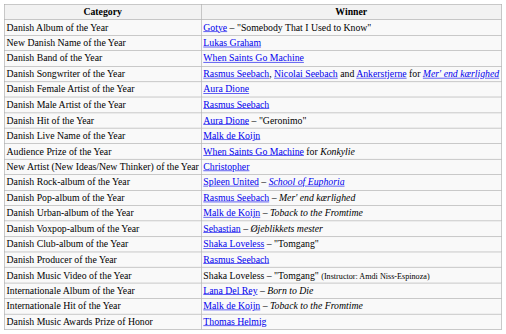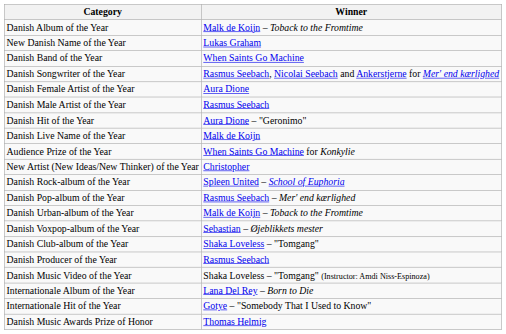 <table class="wikitable">
 <tr>
 <th>Category</th>
 <th>Winner</th>
 </tr>
 <tr>
 <td>Danish Album of the Year</td>
-<td><a href='#'>Gotye</a> – "Somebody That I Used to Know"</td>
+<td><a href='#'>Malk de Koijn</a> – <em>Toback to the Fromtime</em></td>
 </tr>
 <tr>
 <td>New Danish Name of the Year</td>
 <td><a href='#'>Lukas Graham</a></td>
 </tr>
 <tr>
 <td>Danish Band of the Year</td>
 <td><a href='#'>When Saints Go Machine</a></td>
 </tr>
 <tr>
 <td>Danish Songwriter of the Year</td>
 <td><a href='#'>Rasmus Seebach</a>, <a href='#'>Nicolai Seebach</a> and <a href='#'>Ankerstjerne</a> for <em><a href='#'>Mer' end kærlighed</a></em></td>
 </tr>
 <tr>
 <td>Danish Female Artist of the Year</td>
 <td><a href='#'>Aura Dione</a></td>
 </tr>
 <tr>
 <td>Danish Male Artist of the Year</td>
 <td><a href='#'>Rasmus Seebach</a></td>
 </tr>
 <tr>
 <td>Danish Hit of the Year</td>
 <td><a href='#'>Aura Dione</a> – "Geronimo"</td>
 </tr>
 <tr>
 <td>Danish Live Name of the Year</td>
 <td><a href='#'>Malk de Koijn</a></td>
 </tr>
 <tr>
 <td>Audience Prize of the Year</td>
 <td><a href='#'>When Saints Go Machine</a> for <em>Konkylie</em></td>
 </tr>
 <tr>
 <td>New Artist (New Ideas/New Thinker) of the Year</td>
 <td><a href='#'>Christopher</a></td>
 </tr>
 <tr>
 <td>Danish Rock-album of the Year</td>
 <td><a href='#'>Spleen United</a> – <em><a href='#'>School of Euphoria</a></em></td>
 </tr>
 <tr>
 <td>Danish Pop-album of the Year</td>
 <td><a href='#'>Rasmus Seebach</a> – <em>Mer' end kærlighed</em></td>
 </tr>
 <tr>
 <td>Danish Urban-album of the Year</td>
 <td><a href='#'>Malk de Koijn</a> – <em>Toback to the Fromtime</em></td>
 </tr>
 <tr>
 <td>Danish Voxpop-album of the Year</td>
 <td><a href='#'>Sebastian</a> – <em>Øjeblikkets mester</em></td>
 </tr>
 <tr>
 <td>Danish Club-album of the Year</td>
 <td><a href='#'>Shaka Loveless</a> – "Tomgang"</td>
 </tr>
 <tr>
 <td>Danish Producer of the Year</td>
 <td><a href='#'>Rasmus Seebach</a></td>
 </tr>
 <tr>
 <td>Danish Music Video of the Year</td>
 <td>Shaka Loveless – "Tomgang" <small>(Instructor: Amdi Niss-Espinoza)</small></td>
 </tr>
 <tr>
 <td>Internationale Album of the Year</td>
 <td><a href='#'>Lana Del Rey</a> – <em>Born to Die</em></td>
 </tr>
 <tr>
 <td>Internationale Hit of the Year</td>
-<td><a href='#'>Malk de Koijn</a> – <em>Toback to the Fromtime</em></td>
+<td><a href='#'>Gotye</a> – "Somebody That I Used to Know"</td>
 </tr>
 <tr>
 <td>Danish Music Awards Prize of Honor</td>
 <td><a href='#'>Thomas Helmig</a></td>
 </tr>
 </table>
